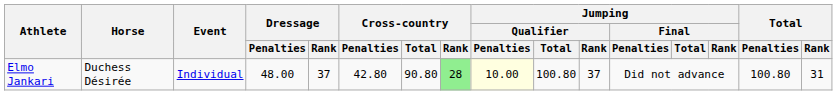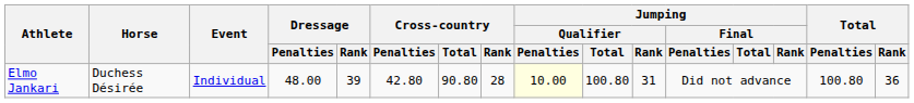 <table class=wikitable style="font-size:90%">
 <tr>
 <th rowspan="3">Athlete</th>
 <th rowspan="3">Horse</th>
 <th rowspan="3">Event</th>
 <th colspan="2" rowspan="2">Dressage</th>
 <th colspan="3" rowspan="2">Cross-country</th>
 <th colspan="6">Jumping</th>
 <th colspan="2" rowspan="2">Total</th>
 </tr>
 <tr style="font-size:95%">
 <th colspan="3">Qualifier</th>
 <th colspan="3">Final</th>
 </tr>
 <tr style="font-size:95%">
 <th>Penalties</th>
 <th>Rank</th>
 <th>Penalties</th>
 <th>Total</th>
 <th>Rank</th>
 <th>Penalties</th>
 <th>Total</th>
 <th>Rank</th>
 <th>Penalties</th>
 <th>Total</th>
 <th>Rank</th>
 <th>Penalties</th>
 <th>Rank</th>
 </tr>
 <tr align=center>
 <td align=left><a href='#'>Elmo Jankari</a></td>
 <td align=left>Duchess Désirée</td>
 <td align=left><a href='#'>Individual</a></td>
 <td>48.00</td>
-<td>37</td>
+<td>39</td>
 <td>42.80</td>
 <td>90.80</td>
-<td style="background: lightgreen;">28</td>
+<td>28</td>
 <td style="background: lightyellow;">10.00</td>
 <td>100.80</td>
-<td>37</td>
+<td>31</td>
 <td colspan=3>Did not advance</td>
 <td>100.80</td>
-<td>31</td>
+<td>36</td>
 </tr>
 </table>
